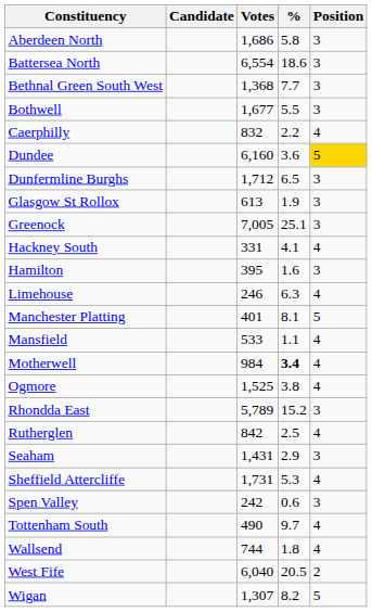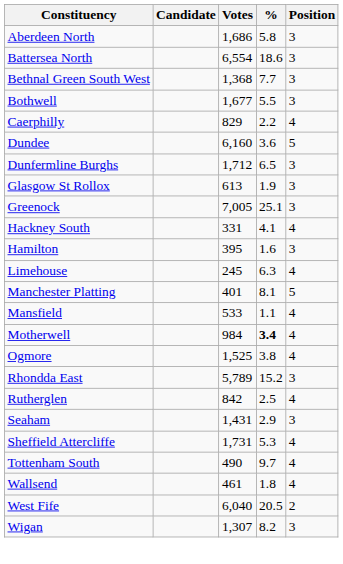 <table class="wikitable sortable">
 <tr>
 <th>Constituency</th>
 <th>Candidate</th>
 <th>Votes</th>
 <th>%</th>
 <th>Position</th>
 </tr>
 <tr>
 <td><a href='#'>Aberdeen North</a></td>
 <td></td>
 <td>1,686</td>
 <td>5.8</td>
 <td>3</td>
 </tr>
 <tr>
 <td><a href='#'>Battersea North</a></td>
 <td></td>
 <td>6,554</td>
 <td>18.6</td>
 <td>3</td>
 </tr>
 <tr>
 <td><a href='#'>Bethnal Green South West</a></td>
 <td></td>
 <td>1,368</td>
 <td>7.7</td>
 <td>3</td>
 </tr>
 <tr>
 <td><a href='#'>Bothwell</a></td>
 <td></td>
 <td>1,677</td>
 <td>5.5</td>
 <td>3</td>
 </tr>
 <tr>
 <td><a href='#'>Caerphilly</a></td>
 <td></td>
-<td>832</td>
+<td>829</td>
 <td>2.2</td>
 <td>4</td>
 </tr>
 <tr>
 <td><a href='#'>Dundee</a></td>
 <td></td>
 <td>6,160</td>
 <td>3.6</td>
-<td style="background: gold;">5</td>
+<td>5</td>
 </tr>
 <tr>
 <td><a href='#'>Dunfermline Burghs</a></td>
 <td></td>
 <td>1,712</td>
 <td>6.5</td>
 <td>3</td>
 </tr>
 <tr>
 <td><a href='#'>Glasgow St Rollox</a></td>
 <td></td>
 <td>613</td>
 <td>1.9</td>
 <td>3</td>
 </tr>
 <tr>
 <td><a href='#'>Greenock</a></td>
 <td></td>
 <td>7,005</td>
 <td>25.1</td>
 <td>3</td>
 </tr>
 <tr>
 <td><a href='#'>Hackney South</a></td>
 <td></td>
 <td>331</td>
 <td>4.1</td>
 <td>4</td>
 </tr>
 <tr>
 <td><a href='#'>Hamilton</a></td>
 <td></td>
 <td>395</td>
 <td>1.6</td>
 <td>3</td>
 </tr>
 <tr>
 <td><a href='#'>Limehouse</a></td>
 <td></td>
-<td>246</td>
+<td>245</td>
 <td>6.3</td>
 <td>4</td>
 </tr>
 <tr>
 <td><a href='#'>Manchester Platting</a></td>
 <td></td>
 <td>401</td>
 <td>8.1</td>
 <td>5</td>
 </tr>
 <tr>
 <td><a href='#'>Mansfield</a></td>
 <td></td>
 <td>533</td>
 <td>1.1</td>
 <td>4</td>
 </tr>
 <tr>
 <td><a href='#'>Motherwell</a></td>
 <td></td>
 <td>984</td>
 <td><strong>3.4</strong></td>
 <td>4</td>
 </tr>
 <tr>
 <td><a href='#'>Ogmore</a></td>
 <td></td>
 <td>1,525</td>
 <td>3.8</td>
 <td>4</td>
 </tr>
 <tr>
 <td><a href='#'>Rhondda East</a></td>
 <td></td>
 <td>5,789</td>
 <td>15.2</td>
 <td>3</td>
 </tr>
 <tr>
 <td><a href='#'>Rutherglen</a></td>
 <td></td>
 <td>842</td>
 <td>2.5</td>
 <td>4</td>
 </tr>
 <tr>
 <td><a href='#'>Seaham</a></td>
 <td></td>
 <td>1,431</td>
 <td>2.9</td>
 <td>3</td>
 </tr>
 <tr>
 <td><a href='#'>Sheffield Attercliffe</a></td>
 <td></td>
 <td>1,731</td>
 <td>5.3</td>
 <td>4</td>
 </tr>
 <tr>
-<td><a href='#'>Spen Valley</a></td>
-<td></td>
-<td>242</td>
-<td>0.6</td>
-<td>3</td>
-</tr>
-<tr>
 <td><a href='#'>Tottenham South</a></td>
 <td></td>
 <td>490</td>
 <td>9.7</td>
 <td>4</td>
 </tr>
 <tr>
 <td><a href='#'>Wallsend</a></td>
 <td></td>
-<td>744</td>
+<td>461</td>
 <td>1.8</td>
 <td>4</td>
 </tr>
 <tr>
 <td><a href='#'>West Fife</a></td>
 <td></td>
 <td>6,040</td>
 <td>20.5</td>
 <td>2</td>
 </tr>
 <tr>
 <td><a href='#'>Wigan</a></td>
 <td></td>
 <td>1,307</td>
 <td>8.2</td>
-<td>5</td>
+<td>3</td>
 </tr>
 </table>
